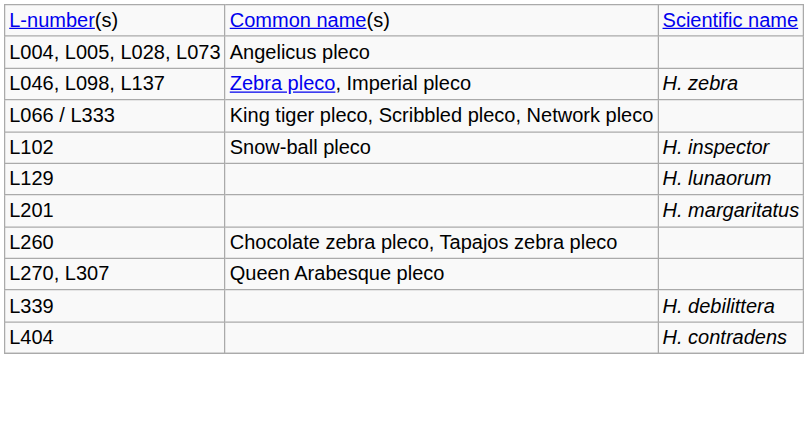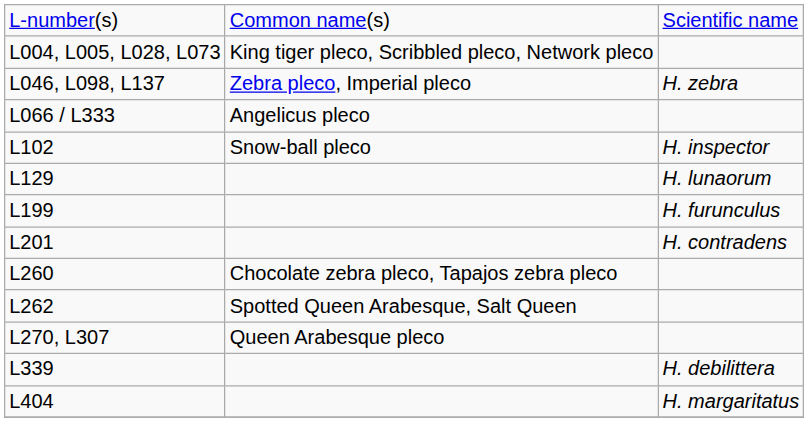 <table class="wikitable">
 <tr>
 <td><a href='#'>L-number</a>(s)</td>
 <td><a href='#'>Common name</a>(s)</td>
 <td><a href='#'>Scientific name</a></td>
 </tr>
 <tr>
 <td>L004, L005, L028, L073</td>
-<td>Angelicus pleco</td>
+<td>King tiger pleco, Scribbled pleco, Network pleco</td>
 <td></td>
 </tr>
 <tr>
 <td>L046, L098, L137</td>
 <td><a href='#'>Zebra pleco</a>, Imperial pleco</td>
 <td><em>H. zebra</em></td>
 </tr>
 <tr>
 <td>L066 / L333</td>
-<td>King tiger pleco, Scribbled pleco, Network pleco</td>
+<td>Angelicus pleco</td>
 <td></td>
 </tr>
 <tr>
 <td>L102</td>
 <td>Snow-ball pleco</td>
 <td><em>H. inspector</em></td>
 </tr>
 <tr>
 <td>L129</td>
 <td></td>
 <td><em>H. lunaorum</em></td>
 </tr>
 <tr>
+<td>L199</td>
+<td></td>
+<td><em>H. furunculus</em></td>
+</tr>
+<tr>
 <td>L201</td>
 <td></td>
-<td><em>H. margaritatus</em></td>
+<td><em>H. contradens</em></td>
 </tr>
 <tr>
 <td>L260</td>
 <td>Chocolate zebra pleco, Tapajos zebra pleco</td>
+<td></td>
+</tr>
+<tr>
+<td>L262</td>
+<td>Spotted Queen Arabesque, Salt Queen</td>
 <td></td>
 </tr>
 <tr>
 <td>L270, L307</td>
 <td>Queen Arabesque pleco</td>
 <td></td>
 </tr>
 <tr>
 <td>L339</td>
 <td></td>
 <td><em>H. debilittera</em></td>
 </tr>
 <tr>
 <td>L404</td>
 <td></td>
-<td><em>H. contradens</em></td>
+<td><em>H. margaritatus</em></td>
 </tr>
 <tr>
 </tr>
 </table>
